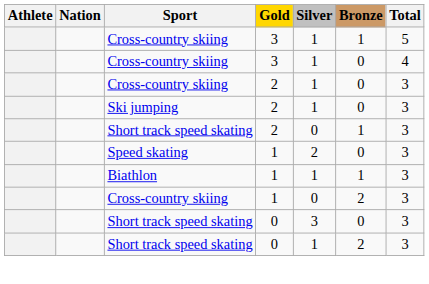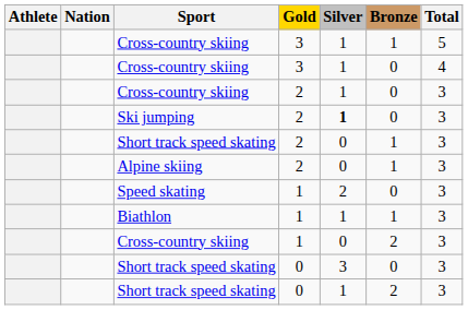 <table class="wikitable sortable plainrowheaders" style="text-align:center">
 <tr>
 <th scope="col">Athlete</th>
 <th scope="col">Nation</th>
 <th scope="col">Sport</th>
 <th scope="col" style="background-color: gold"><strong>Gold</strong></th>
 <th scope="col" style="background-color: silver"><strong>Silver</strong></th>
 <th scope="col" style="background-color: #cc9966"><strong>Bronze</strong></th>
 <th scope="col">Total</th>
 </tr>
 <tr>
 <th scope="row"></th>
 <td align=left></td>
 <td align=left><a href='#'>Cross-country skiing</a></td>
 <td>3</td>
 <td>1</td>
 <td>1</td>
 <td>5</td>
 </tr>
 <tr>
 <th scope="row"></th>
 <td align=left></td>
 <td align=left><a href='#'>Cross-country skiing</a></td>
 <td>3</td>
 <td>1</td>
 <td>0</td>
 <td>4</td>
 </tr>
 <tr>
 <th scope="row"></th>
 <td align=left></td>
 <td align=left><a href='#'>Cross-country skiing</a></td>
 <td>2</td>
 <td>1</td>
 <td>0</td>
 <td>3</td>
 </tr>
 <tr>
 <th scope="row"></th>
 <td align=left></td>
 <td align=left><a href='#'>Ski jumping</a></td>
 <td>2</td>
-<td>1</td>
+<td><strong>1</strong></td>
 <td>0</td>
 <td>3</td>
 </tr>
 <tr>
 <th scope="row"></th>
 <td align=left></td>
 <td align=left><a href='#'>Short track speed skating</a></td>
+<td>2</td>
+<td>0</td>
+<td>1</td>
+<td>3</td>
+</tr>
+<tr>
+<th scope="row"></th>
+<td align=left></td>
+<td align=left><a href='#'>Alpine skiing</a></td>
 <td>2</td>
 <td>0</td>
 <td>1</td>
 <td>3</td>
 </tr>
 <tr>
 <th scope="row"></th>
 <td align=left></td>
 <td align=left><a href='#'>Speed skating</a></td>
 <td>1</td>
 <td>2</td>
 <td>0</td>
 <td>3</td>
 </tr>
 <tr>
 <th scope="row"></th>
 <td align=left></td>
 <td align=left><a href='#'>Biathlon</a></td>
 <td>1</td>
 <td>1</td>
 <td>1</td>
 <td>3</td>
 </tr>
 <tr>
 <th scope="row"></th>
 <td align=left></td>
 <td align=left><a href='#'>Cross-country skiing</a></td>
 <td>1</td>
 <td>0</td>
 <td>2</td>
 <td>3</td>
 </tr>
 <tr>
 <th scope="row"></th>
 <td align=left></td>
 <td align=left><a href='#'>Short track speed skating</a></td>
 <td>0</td>
 <td>3</td>
 <td>0</td>
 <td>3</td>
 </tr>
 <tr>
 <th scope="row"></th>
 <td align=left></td>
 <td align=left><a href='#'>Short track speed skating</a></td>
 <td>0</td>
 <td>1</td>
 <td>2</td>
 <td>3</td>
 </tr>
 </table>
